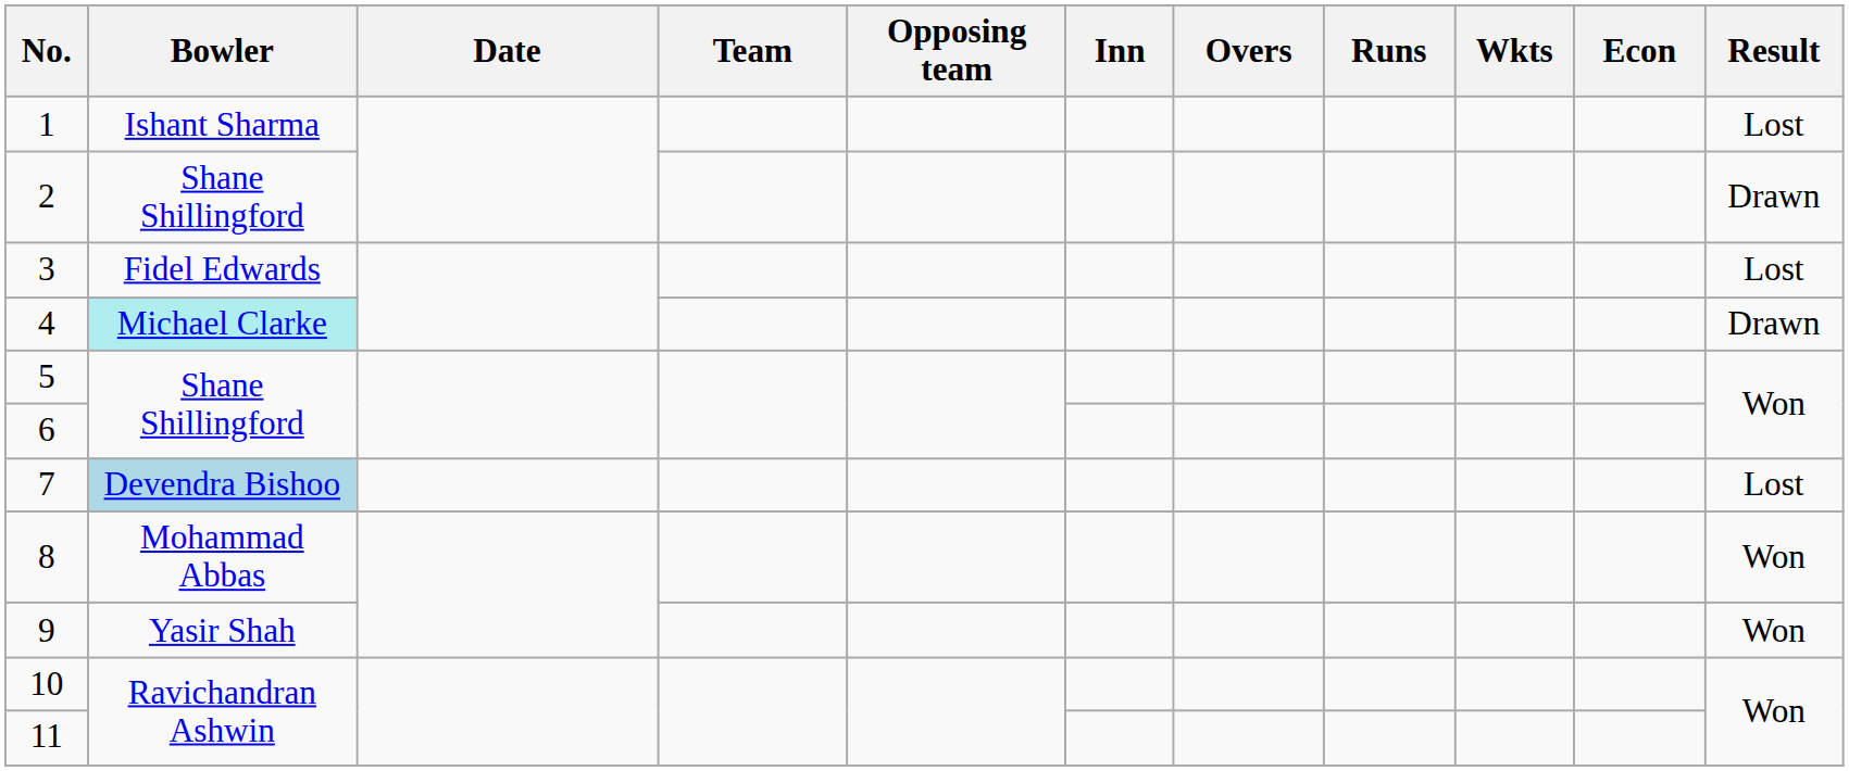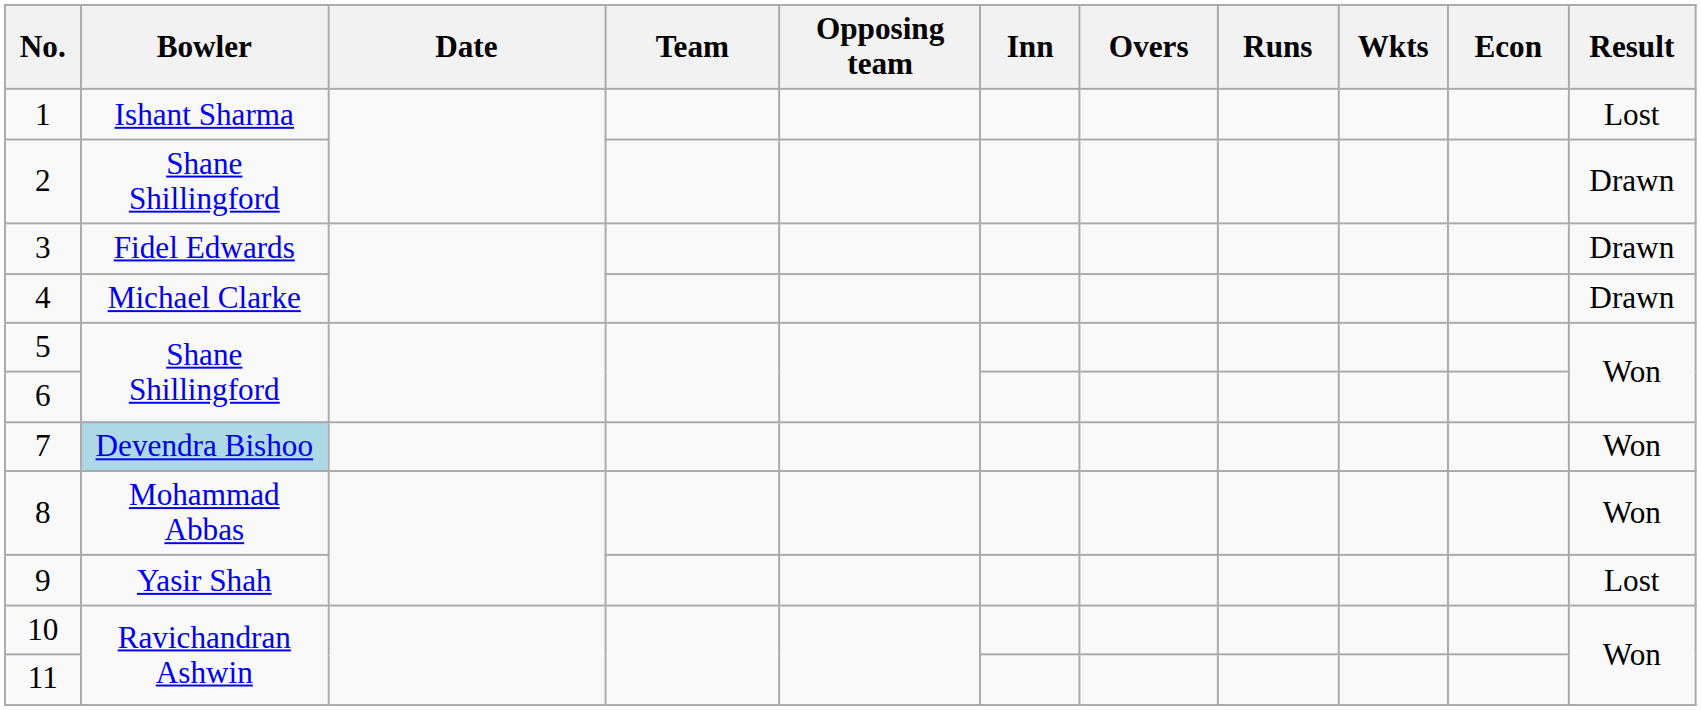 <table class="wikitable sortable" style="font-size: 100%">
 <tr align=center>
 <th scope="col" width="38">No.</th>
 <th scope="col" width="145">Bowler</th>
 <th scope="col" width="220">Date</th>
 <th scope="col" width="120">Team</th>
 <th scope="col" width="120">Opposing team</th>
 <th scope="col" width="60">Inn</th>
 <th scope="col" width="82">Overs</th>
 <th scope="col" width="70">Runs</th>
 <th scope="col" width="60">Wkts</th>
 <th scope="col" width="70">Econ</th>
 <th scope="col" width="70">Result</th>
 </tr>
 <tr align="center">
 <td scope="row">1</td>
 <td><a href='#'>Ishant Sharma</a></td>
 <td rowspan="2"></td>
 <td></td>
 <td></td>
 <td></td>
 <td></td>
 <td></td>
 <td></td>
 <td></td>
 <td>Lost</td>
 </tr>
 <tr align="center">
 <td scope="row">2</td>
 <td><a href='#'>Shane Shillingford</a></td>
 <td></td>
 <td></td>
 <td></td>
 <td></td>
 <td></td>
 <td></td>
 <td></td>
 <td>Drawn</td>
 </tr>
 <tr align="center">
 <td scope="row">3</td>
 <td><a href='#'>Fidel Edwards</a></td>
 <td rowspan="2"></td>
 <td></td>
 <td></td>
 <td></td>
 <td></td>
 <td></td>
 <td></td>
 <td></td>
-<td>Lost</td>
+<td>Drawn</td>
 </tr>
 <tr align="center">
 <td scope="row">4</td>
-<td style="background: paleturquoise;"><a href='#'>Michael Clarke</a></td>
+<td><a href='#'>Michael Clarke</a></td>
 <td></td>
 <td></td>
 <td></td>
 <td></td>
 <td></td>
 <td></td>
 <td></td>
 <td>Drawn</td>
 </tr>
 <tr align="center">
 <td scope="row">5</td>
 <td rowspan="2"><a href='#'>Shane Shillingford</a></td>
 <td rowspan="2"></td>
 <td rowspan="2"></td>
 <td rowspan="2"></td>
 <td></td>
 <td></td>
 <td></td>
 <td></td>
 <td></td>
 <td rowspan="2">Won</td>
 </tr>
 <tr align="center">
 <td scope="row">6</td>
 <td></td>
 <td></td>
 <td></td>
 <td></td>
 <td></td>
 </tr>
 <tr align="center">
 <td scope="row">7</td>
 <td style="background: lightblue;"><a href='#'>Devendra Bishoo</a></td>
 <td></td>
 <td></td>
 <td></td>
 <td></td>
 <td></td>
 <td></td>
 <td></td>
 <td></td>
-<td>Lost</td>
+<td>Won</td>
 </tr>
 <tr align="center">
 <td scope="row">8</td>
 <td><a href='#'>Mohammad Abbas</a></td>
 <td rowspan="2"></td>
 <td></td>
 <td></td>
 <td></td>
 <td></td>
 <td></td>
 <td></td>
 <td></td>
 <td>Won</td>
 </tr>
 <tr align="center">
 <td scope="row">9</td>
 <td><a href='#'>Yasir Shah</a></td>
 <td></td>
 <td></td>
 <td></td>
 <td></td>
 <td></td>
 <td></td>
 <td></td>
-<td>Won</td>
+<td>Lost</td>
 </tr>
 <tr align="center">
 <td scope="row">10</td>
 <td rowspan="2"><a href='#'>Ravichandran Ashwin</a></td>
 <td rowspan="2"></td>
 <td rowspan="2"></td>
 <td rowspan="2"></td>
 <td></td>
 <td></td>
 <td></td>
 <td></td>
 <td></td>
 <td rowspan="2">Won</td>
 </tr>
 <tr align="center">
 <td scope="row">11</td>
 <td></td>
 <td></td>
 <td></td>
 <td></td>
 <td></td>
 </tr>
 </table>
